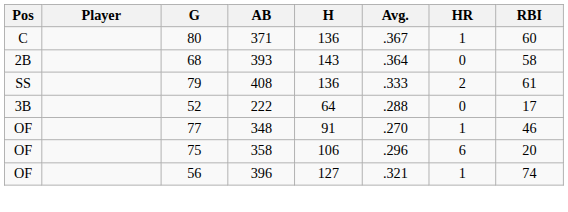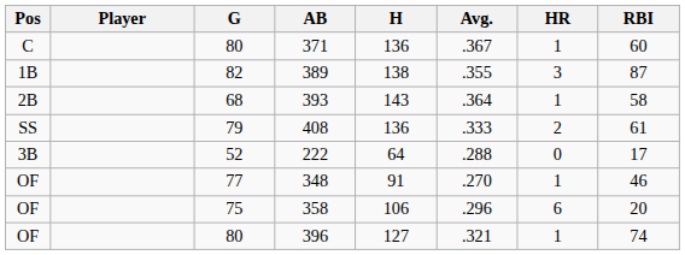 <table class="wikitable sortable">
 <tr>
 <th bgcolor="#DDDDFF" width="5%">Pos</th>
 <th bgcolor="#DDDDFF" width="16%">Player</th>
 <th bgcolor="#DDDDFF" width="9%">G</th>
 <th bgcolor="#DDDDFF" width="9%">AB</th>
 <th bgcolor="#DDDDFF" width="9%">H</th>
 <th bgcolor="#DDDDFF" width="9%">Avg.</th>
 <th bgcolor="#DDDDFF" width="9%">HR</th>
 <th bgcolor="#DDDDFF" width="9%">RBI</th>
 </tr>
 <tr align="center">
 <td>C</td>
 <td></td>
 <td>80</td>
 <td>371</td>
 <td>136</td>
 <td>.367</td>
 <td>1</td>
 <td>60</td>
 </tr>
 <tr align="center">
+<td>1B</td>
+<td></td>
+<td>82</td>
+<td>389</td>
+<td>138</td>
+<td>.355</td>
+<td>3</td>
+<td>87</td>
+</tr>
+<tr align="center">
 <td>2B</td>
 <td></td>
 <td>68</td>
 <td>393</td>
 <td>143</td>
 <td>.364</td>
-<td>0</td>
+<td>1</td>
 <td>58</td>
 </tr>
 <tr align="center">
 <td>SS</td>
 <td></td>
 <td>79</td>
 <td>408</td>
 <td>136</td>
 <td>.333</td>
 <td>2</td>
 <td>61</td>
 </tr>
 <tr align="center">
 <td>3B</td>
 <td></td>
 <td>52</td>
 <td>222</td>
 <td>64</td>
 <td>.288</td>
 <td>0</td>
 <td>17</td>
 </tr>
 <tr align="center">
 <td>OF</td>
 <td></td>
 <td>77</td>
 <td>348</td>
 <td>91</td>
 <td>.270</td>
 <td>1</td>
 <td>46</td>
 </tr>
 <tr align="center">
 <td>OF</td>
 <td></td>
 <td>75</td>
 <td>358</td>
 <td>106</td>
 <td>.296</td>
 <td>6</td>
 <td>20</td>
 </tr>
 <tr align="center">
 <td>OF</td>
 <td></td>
-<td>56</td>
+<td>80</td>
 <td>396</td>
 <td>127</td>
 <td>.321</td>
 <td>1</td>
 <td>74</td>
 </tr>
 </table>
